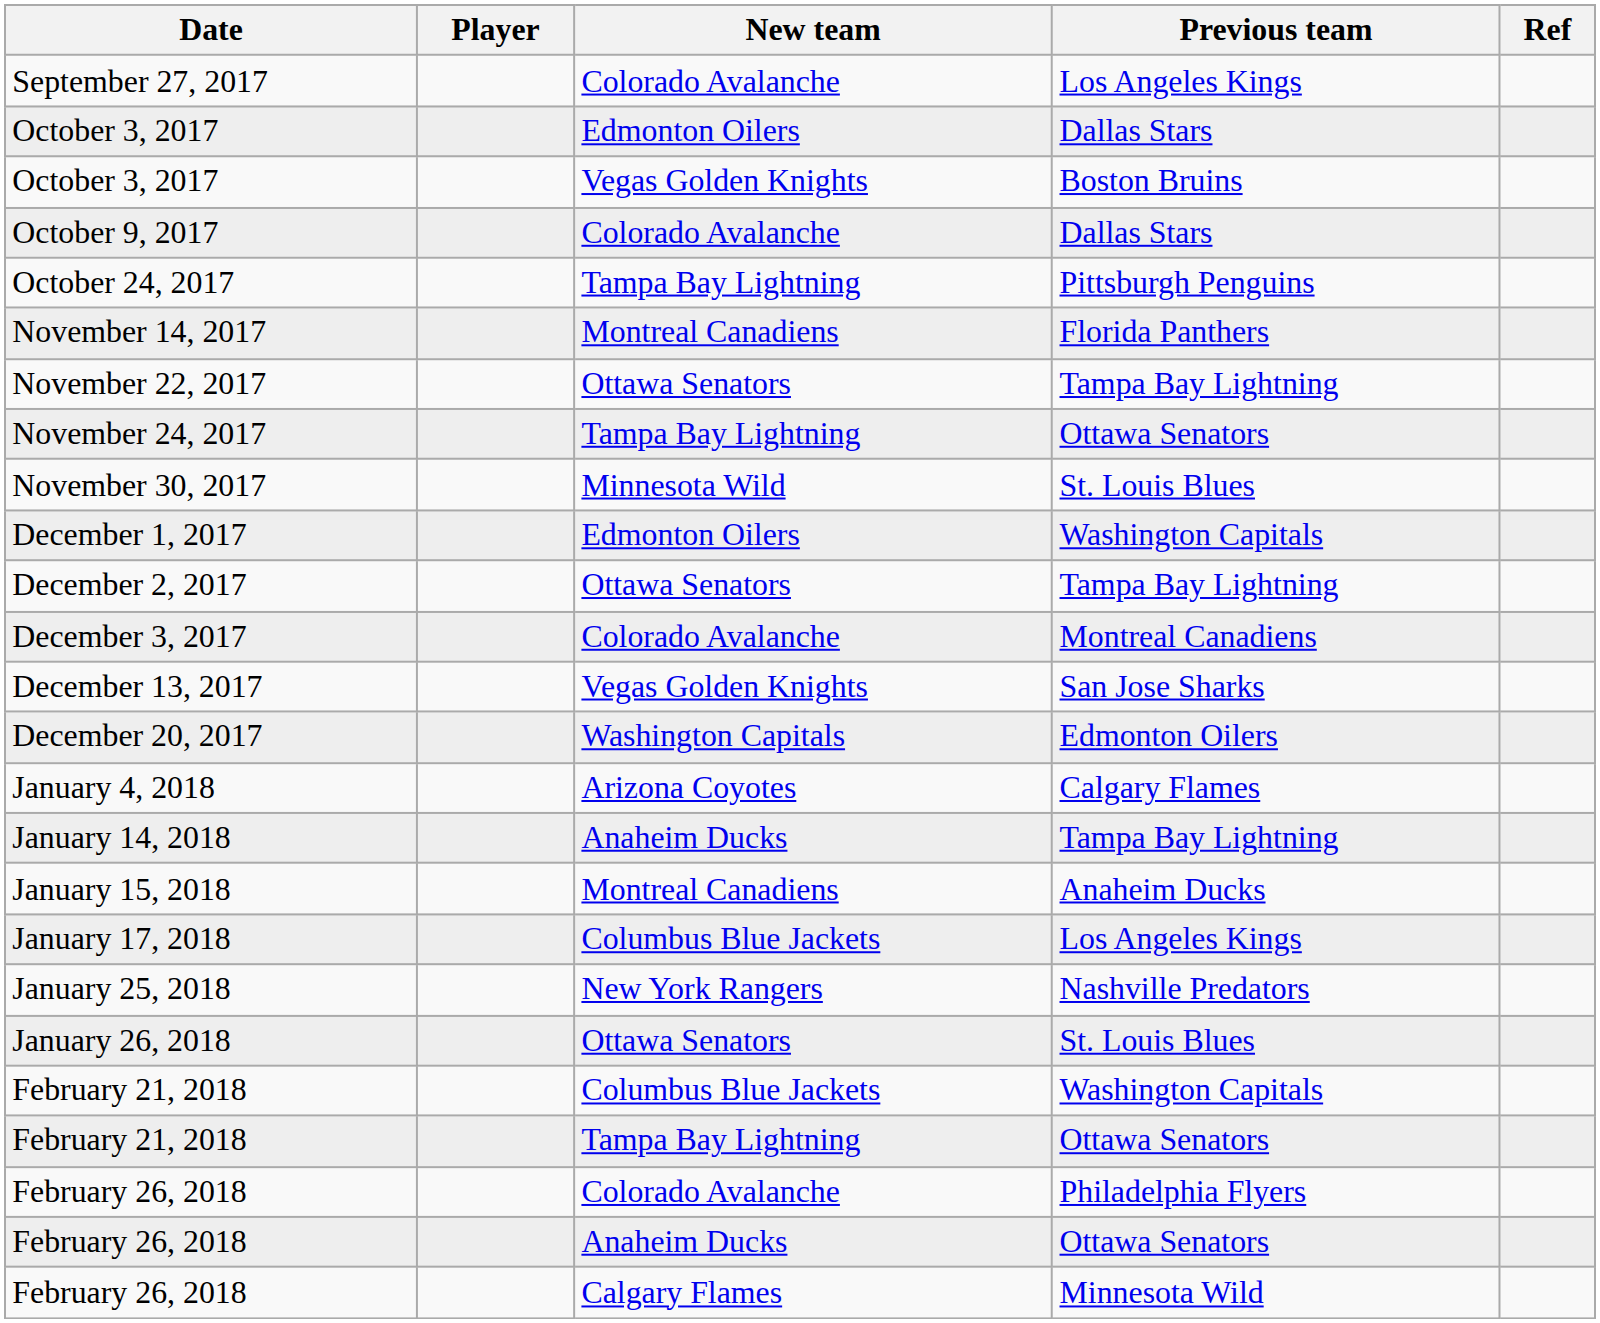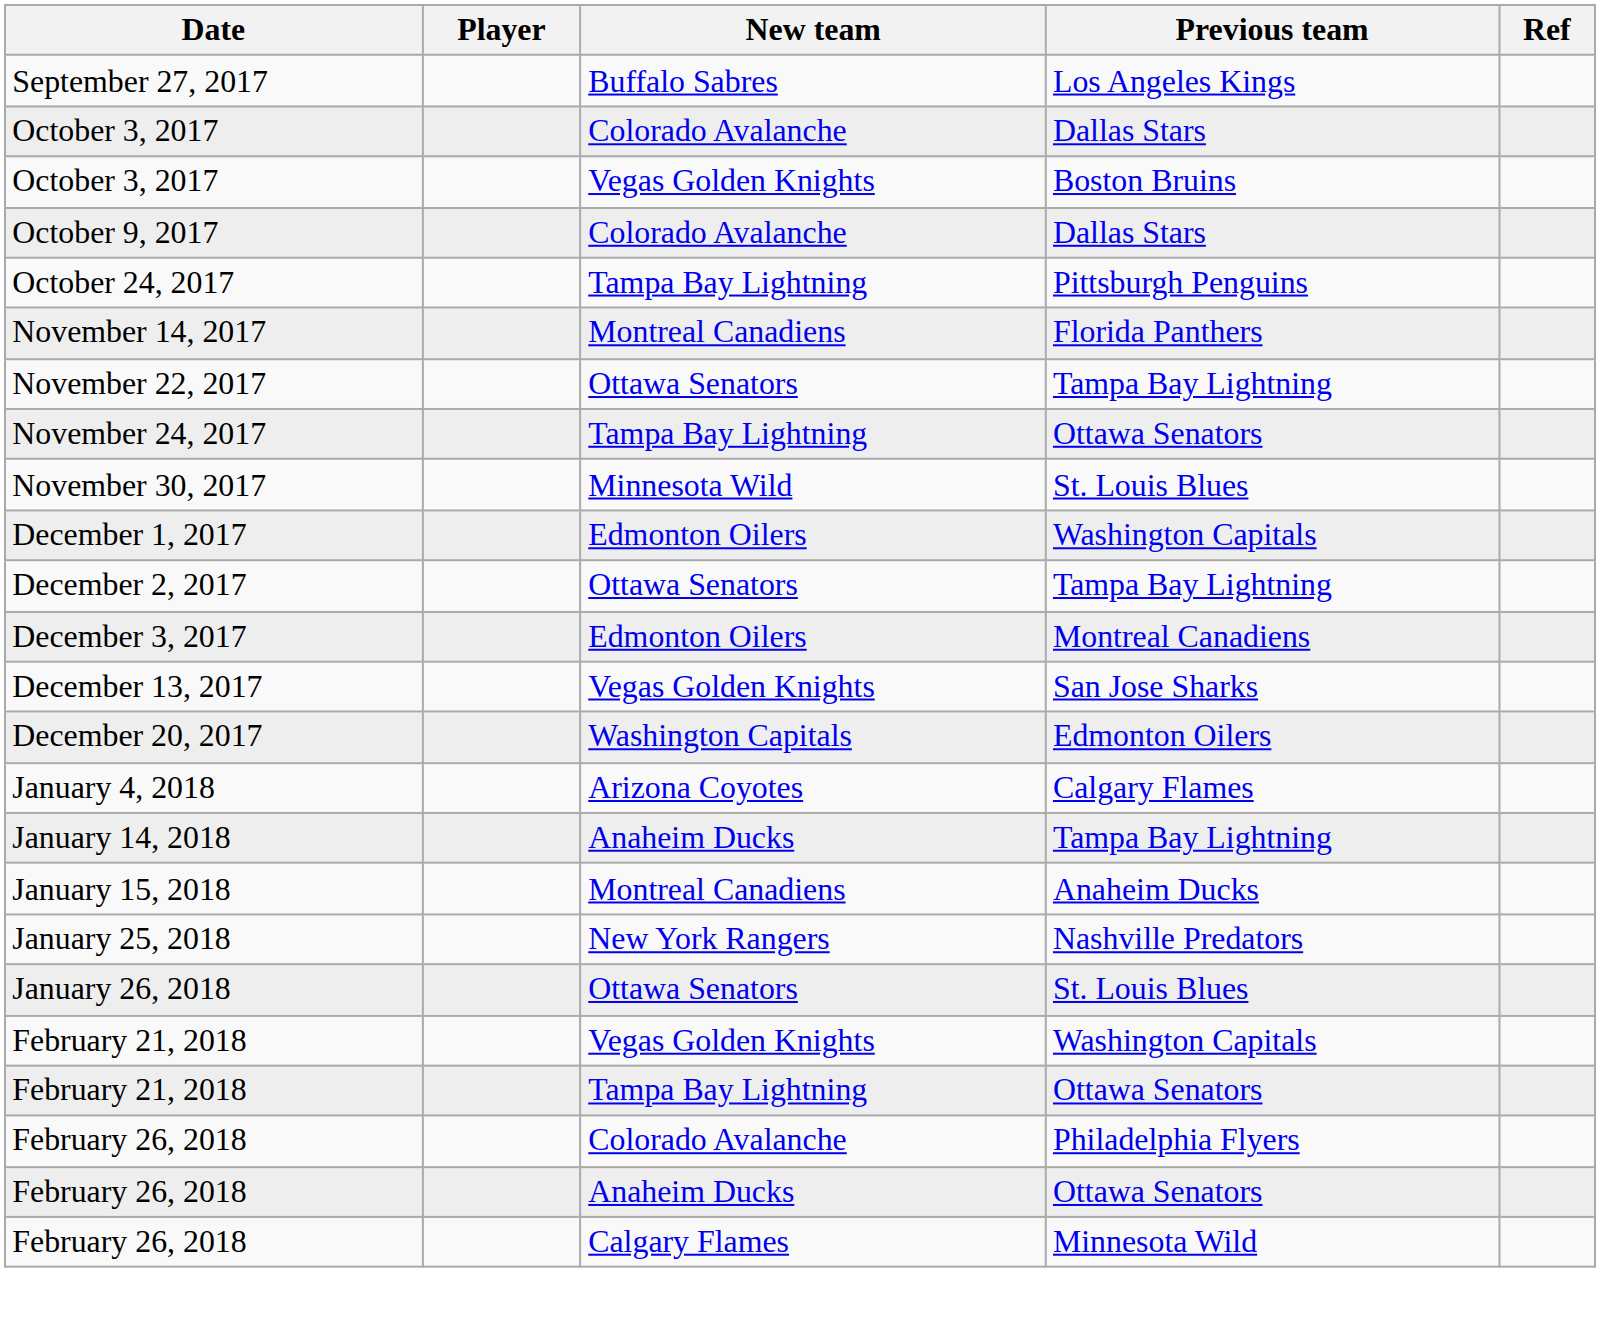 <table class="wikitable sortable" style="border:1px solid #999999; width:800px;">
 <tr>
 <th>Date</th>
 <th>Player</th>
 <th>New team</th>
 <th>Previous team</th>
 <th>Ref</th>
 </tr>
 <tr>
 <td>September 27, 2017</td>
 <td></td>
-<td><a href='#'>Colorado Avalanche</a></td>
+<td><a href='#'>Buffalo Sabres</a></td>
 <td><a href='#'>Los Angeles Kings</a></td>
 <td></td>
 </tr>
 <tr bgcolor="eeeeee">
 <td>October 3, 2017</td>
 <td></td>
-<td><a href='#'>Edmonton Oilers</a></td>
+<td><a href='#'>Colorado Avalanche</a></td>
 <td><a href='#'>Dallas Stars</a></td>
 <td></td>
 </tr>
 <tr>
 <td>October 3, 2017</td>
 <td></td>
 <td><a href='#'>Vegas Golden Knights</a></td>
 <td><a href='#'>Boston Bruins</a></td>
 <td></td>
 </tr>
 <tr bgcolor="eeeeee">
 <td>October 9, 2017</td>
 <td></td>
 <td><a href='#'>Colorado Avalanche</a></td>
 <td><a href='#'>Dallas Stars</a></td>
 <td></td>
 </tr>
 <tr>
 <td>October 24, 2017</td>
 <td></td>
 <td><a href='#'>Tampa Bay Lightning</a></td>
 <td><a href='#'>Pittsburgh Penguins</a></td>
 <td></td>
 </tr>
 <tr bgcolor="eeeeee">
 <td>November 14, 2017</td>
 <td></td>
 <td><a href='#'>Montreal Canadiens</a></td>
 <td><a href='#'>Florida Panthers</a></td>
 <td></td>
 </tr>
 <tr>
 <td>November 22, 2017</td>
 <td></td>
 <td><a href='#'>Ottawa Senators</a></td>
 <td><a href='#'>Tampa Bay Lightning</a></td>
 <td></td>
 </tr>
 <tr bgcolor="eeeeee">
 <td>November 24, 2017</td>
 <td></td>
 <td><a href='#'>Tampa Bay Lightning</a></td>
 <td><a href='#'>Ottawa Senators</a></td>
 <td></td>
 </tr>
 <tr>
 <td>November 30, 2017</td>
 <td></td>
 <td><a href='#'>Minnesota Wild</a></td>
 <td><a href='#'>St. Louis Blues</a></td>
 <td></td>
 </tr>
 <tr bgcolor="eeeeee">
 <td>December 1, 2017</td>
 <td></td>
 <td><a href='#'>Edmonton Oilers</a></td>
 <td><a href='#'>Washington Capitals</a></td>
 <td></td>
 </tr>
 <tr>
 <td>December 2, 2017</td>
 <td></td>
 <td><a href='#'>Ottawa Senators</a></td>
 <td><a href='#'>Tampa Bay Lightning</a></td>
 <td></td>
 </tr>
 <tr bgcolor="eeeeee">
 <td>December 3, 2017</td>
 <td></td>
-<td><a href='#'>Colorado Avalanche</a></td>
+<td><a href='#'>Edmonton Oilers</a></td>
 <td><a href='#'>Montreal Canadiens</a></td>
 <td></td>
 </tr>
 <tr>
 <td>December 13, 2017</td>
 <td></td>
 <td><a href='#'>Vegas Golden Knights</a></td>
 <td><a href='#'>San Jose Sharks</a></td>
 <td></td>
 </tr>
 <tr bgcolor="eeeeee">
 <td>December 20, 2017</td>
 <td></td>
 <td><a href='#'>Washington Capitals</a></td>
 <td><a href='#'>Edmonton Oilers</a></td>
 <td></td>
 </tr>
 <tr>
 <td>January 4, 2018</td>
 <td></td>
 <td><a href='#'>Arizona Coyotes</a></td>
 <td><a href='#'>Calgary Flames</a></td>
 <td></td>
 </tr>
 <tr bgcolor="eeeeee">
 <td>January 14, 2018</td>
 <td></td>
 <td><a href='#'>Anaheim Ducks</a></td>
 <td><a href='#'>Tampa Bay Lightning</a></td>
 <td></td>
 </tr>
 <tr>
 <td>January 15, 2018</td>
 <td></td>
 <td><a href='#'>Montreal Canadiens</a></td>
 <td><a href='#'>Anaheim Ducks</a></td>
 <td></td>
 </tr>
-<tr bgcolor="eeeeee">
-<td>January 17, 2018</td>
-<td></td>
-<td><a href='#'>Columbus Blue Jackets</a></td>
-<td><a href='#'>Los Angeles Kings</a></td>
-<td></td>
-</tr>
 <tr>
 <td>January 25, 2018</td>
 <td></td>
 <td><a href='#'>New York Rangers</a></td>
 <td><a href='#'>Nashville Predators</a></td>
 <td></td>
 </tr>
 <tr bgcolor="eeeeee">
 <td>January 26, 2018</td>
 <td></td>
 <td><a href='#'>Ottawa Senators</a></td>
 <td><a href='#'>St. Louis Blues</a></td>
 <td></td>
 </tr>
 <tr>
 <td>February 21, 2018</td>
 <td></td>
-<td><a href='#'>Columbus Blue Jackets</a></td>
+<td><a href='#'>Vegas Golden Knights</a></td>
 <td><a href='#'>Washington Capitals</a></td>
 <td></td>
 </tr>
 <tr bgcolor="eeeeee">
 <td>February 21, 2018</td>
 <td></td>
 <td><a href='#'>Tampa Bay Lightning</a></td>
 <td><a href='#'>Ottawa Senators</a></td>
 <td></td>
 </tr>
 <tr>
 <td>February 26, 2018</td>
 <td></td>
 <td><a href='#'>Colorado Avalanche</a></td>
 <td><a href='#'>Philadelphia Flyers</a></td>
 <td></td>
 </tr>
 <tr bgcolor="eeeeee">
 <td>February 26, 2018</td>
 <td></td>
 <td><a href='#'>Anaheim Ducks</a></td>
 <td><a href='#'>Ottawa Senators</a></td>
 <td></td>
 </tr>
 <tr>
 <td>February 26, 2018</td>
 <td></td>
 <td><a href='#'>Calgary Flames</a></td>
 <td><a href='#'>Minnesota Wild</a></td>
 <td></td>
 </tr>
 </table>
